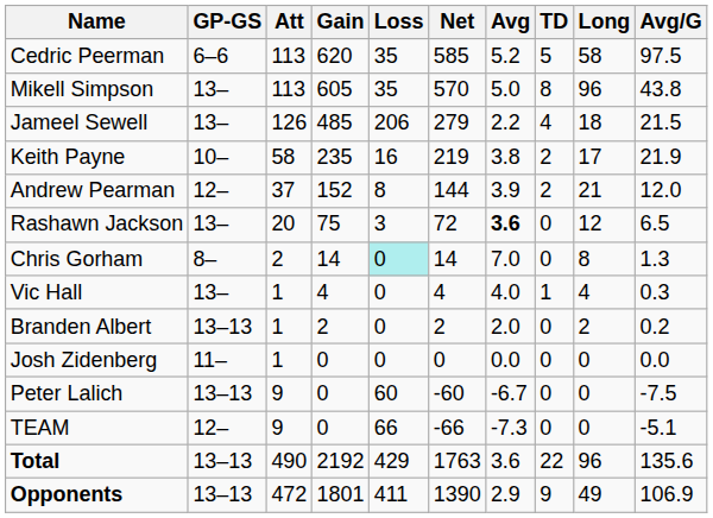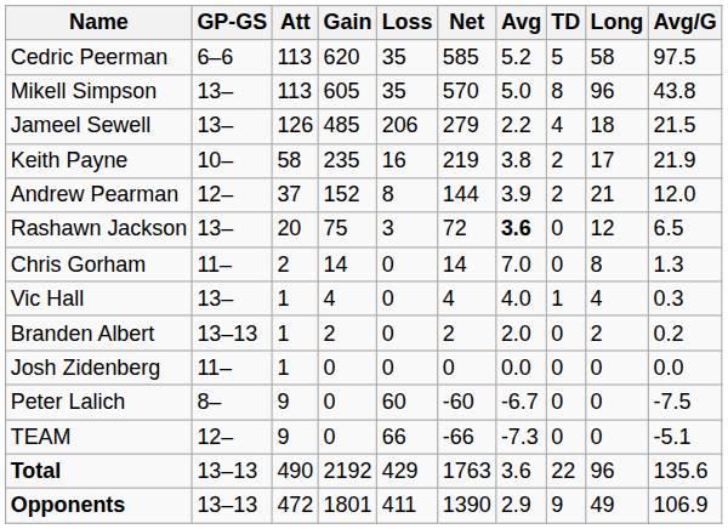 <table class="wikitable" style="white-space:nowrap;">
 <tr>
 <th>Name</th>
 <th>GP-GS</th>
 <th>Att</th>
 <th>Gain</th>
 <th>Loss</th>
 <th>Net</th>
 <th>Avg</th>
 <th>TD</th>
 <th>Long</th>
 <th>Avg/G</th>
 </tr>
 <tr>
 <td>Cedric Peerman</td>
 <td>6–6</td>
 <td>113</td>
 <td>620</td>
 <td>35</td>
 <td>585</td>
 <td>5.2</td>
 <td>5</td>
 <td>58</td>
 <td>97.5</td>
 </tr>
 <tr>
 <td>Mikell Simpson</td>
 <td>13–</td>
 <td>113</td>
 <td>605</td>
 <td>35</td>
 <td>570</td>
 <td>5.0</td>
 <td>8</td>
 <td>96</td>
 <td>43.8</td>
 </tr>
 <tr>
 <td>Jameel Sewell</td>
 <td>13–</td>
 <td>126</td>
 <td>485</td>
 <td>206</td>
 <td>279</td>
 <td>2.2</td>
 <td>4</td>
 <td>18</td>
 <td>21.5</td>
 </tr>
 <tr>
 <td>Keith Payne</td>
 <td>10–</td>
 <td>58</td>
 <td>235</td>
 <td>16</td>
 <td>219</td>
 <td>3.8</td>
 <td>2</td>
 <td>17</td>
 <td>21.9</td>
 </tr>
 <tr>
 <td>Andrew Pearman</td>
 <td>12–</td>
 <td>37</td>
 <td>152</td>
 <td>8</td>
 <td>144</td>
 <td>3.9</td>
 <td>2</td>
 <td>21</td>
 <td>12.0</td>
 </tr>
 <tr>
 <td>Rashawn Jackson</td>
 <td>13–</td>
 <td>20</td>
 <td>75</td>
 <td>3</td>
 <td>72</td>
 <td><strong>3.6</strong></td>
 <td>0</td>
 <td>12</td>
 <td>6.5</td>
 </tr>
 <tr>
 <td>Chris Gorham</td>
-<td>8–</td>
+<td>11–</td>
 <td>2</td>
 <td>14</td>
-<td style="background: paleturquoise;">0</td>
+<td>0</td>
 <td>14</td>
 <td>7.0</td>
 <td>0</td>
 <td>8</td>
 <td>1.3</td>
 </tr>
 <tr>
 <td>Vic Hall</td>
 <td>13–</td>
 <td>1</td>
 <td>4</td>
 <td>0</td>
 <td>4</td>
 <td>4.0</td>
 <td>1</td>
 <td>4</td>
 <td>0.3</td>
 </tr>
 <tr>
 <td>Branden Albert</td>
 <td>13–13</td>
 <td>1</td>
 <td>2</td>
 <td>0</td>
 <td>2</td>
 <td>2.0</td>
 <td>0</td>
 <td>2</td>
 <td>0.2</td>
 </tr>
 <tr>
 <td>Josh Zidenberg</td>
 <td>11–</td>
 <td>1</td>
 <td>0</td>
 <td>0</td>
 <td>0</td>
 <td>0.0</td>
 <td>0</td>
 <td>0</td>
 <td>0.0</td>
 </tr>
 <tr>
 <td>Peter Lalich</td>
-<td>13–13</td>
+<td>8–</td>
 <td>9</td>
 <td>0</td>
 <td>60</td>
 <td>-60</td>
 <td>-6.7</td>
 <td>0</td>
 <td>0</td>
 <td>-7.5</td>
 </tr>
 <tr>
 <td>TEAM</td>
 <td>12–</td>
 <td>9</td>
 <td>0</td>
 <td>66</td>
 <td>-66</td>
 <td>-7.3</td>
 <td>0</td>
 <td>0</td>
 <td>-5.1</td>
 </tr>
 <tr>
 <td><strong>Total</strong></td>
 <td>13–13</td>
 <td>490</td>
 <td>2192</td>
 <td>429</td>
 <td>1763</td>
 <td>3.6</td>
 <td>22</td>
 <td>96</td>
 <td>135.6</td>
 </tr>
 <tr>
 <td><strong>Opponents</strong></td>
 <td>13–13</td>
 <td>472</td>
 <td>1801</td>
 <td>411</td>
 <td>1390</td>
 <td>2.9</td>
 <td>9</td>
 <td>49</td>
 <td>106.9</td>
 </tr>
 </table>
